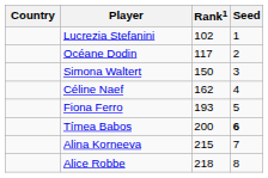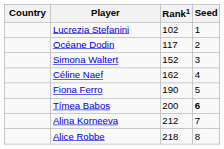 <table class="sortable wikitable">
 <tr>
 <th width="70">Country</th>
 <th width="175">Player</th>
 <th>Rank<sup>1</sup></th>
 <th>Seed</th>
 </tr>
 <tr>
 <td></td>
 <td><a href='#'>Lucrezia Stefanini</a></td>
 <td>102</td>
 <td>1</td>
 </tr>
 <tr>
 <td></td>
 <td><a href='#'>Océane Dodin</a></td>
 <td>117</td>
 <td>2</td>
 </tr>
 <tr>
 <td></td>
 <td><a href='#'>Simona Waltert</a></td>
-<td>150</td>
+<td>152</td>
 <td>3</td>
 </tr>
 <tr>
 <td></td>
 <td><a href='#'>Céline Naef</a></td>
 <td>162</td>
 <td>4</td>
 </tr>
 <tr>
 <td></td>
 <td><a href='#'>Fiona Ferro</a></td>
-<td>193</td>
+<td>190</td>
 <td>5</td>
 </tr>
 <tr>
 <td></td>
 <td><a href='#'>Tímea Babos</a></td>
 <td>200</td>
 <td><strong>6</strong></td>
 </tr>
 <tr>
 <td></td>
 <td><a href='#'>Alina Korneeva</a></td>
-<td>215</td>
+<td>212</td>
 <td>7</td>
 </tr>
 <tr>
 <td></td>
 <td><a href='#'>Alice Robbe</a></td>
 <td>218</td>
 <td>8</td>
 </tr>
 </table>
